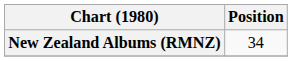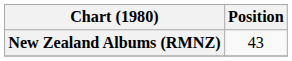 <table class="wikitable plainrowheaders" style="text-align:center">
 <tr>
 <th scope="col">Chart (1980)</th>
 <th scope="col">Position</th>
 </tr>
 <tr>
 <th scope="row">New Zealand Albums (RMNZ)</th>
-<td>34</td>
+<td>43</td>
 </tr>
 <tr>
 </tr>
 </table>
